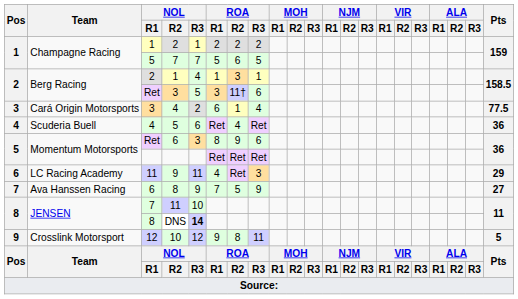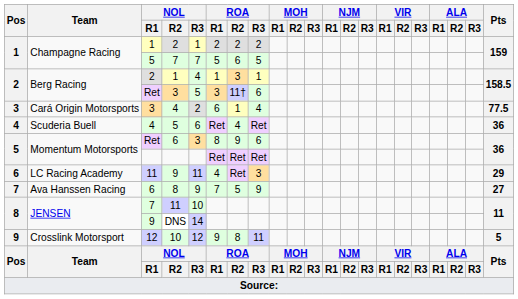 <table class="wikitable" style="font-size: 85%; text-align:center">
 <tr>
 <th rowspan=2>Pos</th>
 <th rowspan=2>Team</th>
 <th colspan=3><a href='#'>NOL</a></th>
 <th colspan=3><a href='#'>ROA</a></th>
 <th colspan=3><a href='#'>MOH</a></th>
 <th colspan=3><a href='#'>NJM</a></th>
 <th colspan=3><a href='#'>VIR</a></th>
 <th colspan=3><a href='#'>ALA</a></th>
 <th rowspan=2>Pts</th>
 </tr>
 <tr>
 <th>R1</th>
 <th>R2</th>
 <th>R3</th>
 <th>R1</th>
 <th>R2</th>
 <th>R3</th>
 <th>R1</th>
 <th>R2</th>
 <th>R3</th>
 <th>R1</th>
 <th>R2</th>
 <th>R3</th>
 <th>R1</th>
 <th>R2</th>
 <th>R3</th>
 <th>R1</th>
 <th>R2</th>
 <th>R3</th>
 </tr>
 <tr>
 <th rowspan=2>1</th>
 <td rowspan=2 style='text-align:left' nowrap> Champagne Racing</td>
 <td style="background:#ffffbf">1</td>
 <td style="background:#dfdfdf">2</td>
 <td style="background:#ffffbf">1</td>
 <td style="background:#dfdfdf">2</td>
 <td style="background:#dfdfdf">2</td>
 <td style="background:#dfdfdf">2</td>
 <td></td>
 <td></td>
 <td></td>
 <td></td>
 <td></td>
 <td></td>
 <td></td>
 <td></td>
 <td></td>
 <td></td>
 <td></td>
 <td></td>
 <th rowspan=2>159</th>
 </tr>
 <tr>
 <td style="background:#dfffdf">5</td>
 <td style="background:#dfffdf">7</td>
 <td style="background:#dfffdf">7</td>
 <td style="background:#dfffdf">5</td>
 <td style="background:#dfffdf">6</td>
 <td style="background:#dfffdf">5</td>
 <td></td>
 <td></td>
 <td></td>
 <td></td>
 <td></td>
 <td></td>
 <td></td>
 <td></td>
 <td></td>
 <td></td>
 <td></td>
 <td></td>
 </tr>
 <tr>
 <th rowspan=2>2</th>
 <td rowspan=2 style='text-align:left' nowrap> Berg Racing</td>
 <td style="background:#dfdfdf">2</td>
 <td style="background:#ffffbf">1</td>
 <td style="background:#dfffdf">4</td>
 <td style="background:#ffffbf">1</td>
 <td style="background:#ffdf9f">3</td>
 <td style="background:#ffffbf">1</td>
 <td></td>
 <td></td>
 <td></td>
 <td></td>
 <td></td>
 <td></td>
 <td></td>
 <td></td>
 <td></td>
 <td></td>
 <td></td>
 <td></td>
 <th rowspan=2>158.5</th>
 </tr>
 <tr>
 <td style="background:#EFCFFF">Ret</td>
 <td style="background:#ffdf9f">3</td>
 <td style="background:#dfffdf">5</td>
 <td style="background:#ffdf9f">3</td>
 <td style="background:#cfcfff">11†</td>
 <td style="background:#dfffdf">6</td>
 <td></td>
 <td></td>
 <td></td>
 <td></td>
 <td></td>
 <td></td>
 <td></td>
 <td></td>
 <td></td>
 <td></td>
 <td></td>
 <td></td>
 </tr>
 <tr>
 <th>3</th>
 <td style='text-align:left' nowrap> Cará Origin Motorsports</td>
 <td style="background:#ffdf9f">3</td>
 <td style="background:#dfffdf">4</td>
 <td style="background:#dfdfdf">2</td>
 <td style="background:#dfffdf">6</td>
 <td style="background:#ffffbf">1</td>
 <td style="background:#dfffdf">4</td>
 <td></td>
 <td></td>
 <td></td>
 <td></td>
 <td></td>
 <td></td>
 <td></td>
 <td></td>
 <td></td>
 <td></td>
 <td></td>
 <td></td>
 <th>77.5</th>
 </tr>
 <tr>
 <th>4</th>
 <td style='text-align:left' nowrap> Scuderia Buell</td>
 <td style="background:#dfffdf">4</td>
 <td style="background:#dfffdf">5</td>
 <td style="background:#dfffdf">6</td>
 <td style="background:#EFCFFF">Ret</td>
 <td style="background:#dfffdf">4</td>
 <td style="background:#EFCFFF">Ret</td>
 <td></td>
 <td></td>
 <td></td>
 <td></td>
 <td></td>
 <td></td>
 <td></td>
 <td></td>
 <td></td>
 <td></td>
 <td></td>
 <td></td>
 <th>36</th>
 </tr>
 <tr>
 <th rowspan="2">5</th>
 <td rowspan="2" style="text-align:left" nowrap=""> Momentum Motorsports</td>
 <td style="background:#EFCFFF">Ret</td>
 <td style="background:#dfffdf">6</td>
 <td style="background:#ffdf9f">3</td>
 <td style="background:#dfffdf">8</td>
 <td style="background:#dfffdf">9</td>
 <td style="background:#dfffdf">6</td>
 <td></td>
 <td></td>
 <td></td>
 <td></td>
 <td></td>
 <td></td>
 <td></td>
 <td></td>
 <td></td>
 <td></td>
 <td></td>
 <td></td>
 <th rowspan="2">36</th>
 </tr>
 <tr>
 <td></td>
 <td></td>
 <td></td>
 <td style="background:#EFCFFF">Ret</td>
 <td style="background:#EFCFFF">Ret</td>
 <td style="background:#EFCFFF">Ret</td>
 <td></td>
 <td></td>
 <td></td>
 <td></td>
 <td></td>
 <td></td>
 <td></td>
 <td></td>
 <td></td>
 <td></td>
 <td></td>
 <td></td>
 </tr>
 <tr>
 <th>6</th>
 <td style='text-align:left' nowrap> LC Racing Academy</td>
 <td style="background:#cfcfff">11</td>
 <td style="background:#dfffdf">9</td>
 <td style="background:#cfcfff">11</td>
 <td style="background:#dfffdf">4</td>
 <td style="background:#EFCFFF">Ret</td>
 <td style="background:#ffdf9f">3</td>
 <td></td>
 <td></td>
 <td></td>
 <td></td>
 <td></td>
 <td></td>
 <td></td>
 <td></td>
 <td></td>
 <td></td>
 <td></td>
 <td></td>
 <th>29</th>
 </tr>
 <tr>
 <th>7</th>
 <td style='text-align:left' nowrap> Ava Hanssen Racing</td>
 <td style="background:#dfffdf">6</td>
 <td style="background:#dfffdf">8</td>
 <td style="background:#dfffdf">9</td>
 <td style="background:#dfffdf">7</td>
 <td style="background:#dfffdf">5</td>
 <td style="background:#dfffdf">9</td>
 <td></td>
 <td></td>
 <td></td>
 <td></td>
 <td></td>
 <td></td>
 <td></td>
 <td></td>
 <td></td>
 <td></td>
 <td></td>
 <td></td>
 <th>27</th>
 </tr>
 <tr>
 <th rowspan=2>8</th>
 <td rowspan=2 style='text-align:left' nowrap> <a href='#'>JENSEN</a></td>
 <td style="background:#dfffdf">7</td>
 <td style="background:#cfcfff">11</td>
 <td style="background:#dfffdf">10</td>
 <td></td>
 <td></td>
 <td></td>
 <td></td>
 <td></td>
 <td></td>
 <td></td>
 <td></td>
 <td></td>
 <td></td>
 <td></td>
 <td></td>
 <td></td>
 <td></td>
 <td></td>
 <th rowspan=2>11</th>
 </tr>
 <tr>
-<td style="background:#dfffdf">8</td>
+<td style="background:#dfffdf">9</td>
 <td style="background:#ffffff">DNS</td>
-<td style="background:#cfcfff"><strong>14</strong></td>
+<td style="background:#cfcfff">14</td>
 <td></td>
 <td></td>
 <td></td>
 <td></td>
 <td></td>
 <td></td>
 <td></td>
 <td></td>
 <td></td>
 <td></td>
 <td></td>
 <td></td>
 <td></td>
 <td></td>
 <td></td>
 </tr>
 <tr>
 <th>9</th>
 <td style='text-align:left' nowrap> Crosslink Motorsport</td>
 <td style="background:#cfcfff">12</td>
 <td style="background:#dfffdf">10</td>
 <td style="background:#cfcfff">12</td>
 <td style="background:#dfffdf">9</td>
 <td style="background:#dfffdf">8</td>
 <td style="background:#cfcfff">11</td>
 <td></td>
 <td></td>
 <td></td>
 <td></td>
 <td></td>
 <td></td>
 <td></td>
 <td></td>
 <td></td>
 <td></td>
 <td></td>
 <td></td>
 <th>5</th>
 </tr>
 <tr>
 <th rowspan=2>Pos</th>
 <th rowspan=2>Team</th>
 <th colspan=3><a href='#'>NOL</a></th>
 <th colspan=3><a href='#'>ROA</a></th>
 <th colspan=3><a href='#'>MOH</a></th>
 <th colspan=3><a href='#'>NJM</a></th>
 <th colspan=3><a href='#'>VIR</a></th>
 <th colspan=3><a href='#'>ALA</a></th>
 <th rowspan=2>Pts</th>
 </tr>
 <tr>
 <th>R1</th>
 <th>R2</th>
 <th>R3</th>
 <th>R1</th>
 <th>R2</th>
 <th>R3</th>
 <th>R1</th>
 <th>R2</th>
 <th>R3</th>
 <th>R1</th>
 <th>R2</th>
 <th>R3</th>
 <th>R1</th>
 <th>R2</th>
 <th>R3</th>
 <th>R1</th>
 <th>R2</th>
 <th>R3</th>
 </tr>
 <tr>
 <td colspan=21 style="background-color:#EAECF0;text-align:center" align="bottom"><strong>Source:</strong></td>
 </tr>
 </table>
